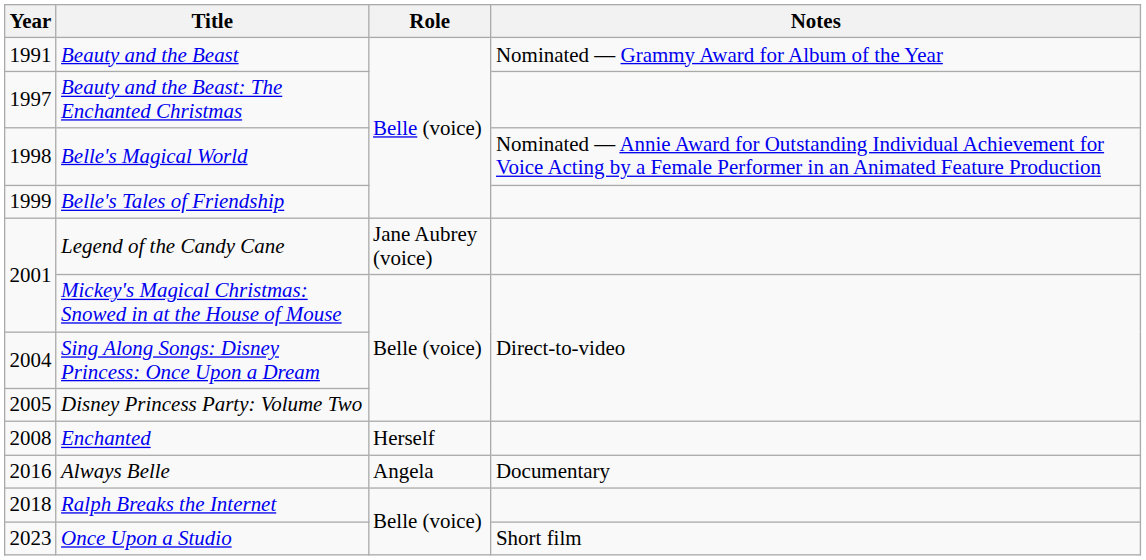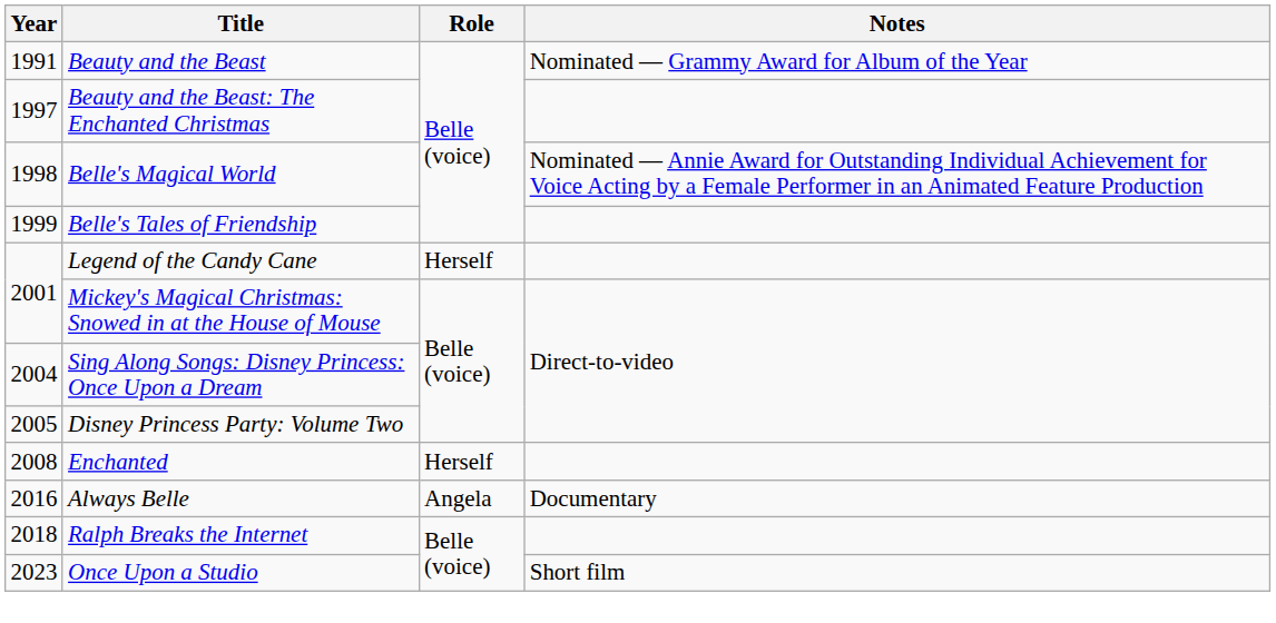 <table class="wikitable sortable">
 <tr>
 <th>Year</th>
 <th>Title</th>
 <th>Role</th>
 <th>Notes</th>
 </tr>
 <tr>
 <td>1991</td>
 <td><em><a href='#'>Beauty and the Beast</a></em></td>
 <td rowspan="4"><a href='#'>Belle</a> (voice)</td>
 <td>Nominated — <a href='#'>Grammy Award for Album of the Year</a></td>
 </tr>
 <tr>
 <td>1997</td>
 <td><em><a href='#'>Beauty and the Beast: The Enchanted Christmas</a></em></td>
 <td></td>
 </tr>
 <tr>
 <td>1998</td>
 <td><em><a href='#'>Belle's Magical World</a></em></td>
 <td>Nominated — <a href='#'>Annie Award for Outstanding Individual Achievement for Voice Acting by a Female Performer in an Animated Feature Production</a></td>
 </tr>
 <tr>
 <td>1999</td>
 <td><em><a href='#'>Belle's Tales of Friendship</a></em></td>
 <td></td>
 </tr>
 <tr>
 <td rowspan ="2">2001</td>
 <td><em>Legend of the Candy Cane</em></td>
-<td>Jane Aubrey (voice)</td>
+<td>Herself</td>
 <td></td>
 </tr>
 <tr>
 <td><em><a href='#'>Mickey's Magical Christmas: Snowed in at the House of Mouse</a></em></td>
 <td rowspan="3">Belle (voice)</td>
 <td rowspan= "3">Direct-to-video</td>
 </tr>
 <tr>
 <td>2004</td>
 <td><em><a href='#'>Sing Along Songs: Disney Princess: Once Upon a Dream</a></em></td>
 </tr>
 <tr>
 <td>2005</td>
 <td><em>Disney Princess Party: Volume Two</em></td>
 </tr>
 <tr>
 <td>2008</td>
 <td><em><a href='#'>Enchanted</a></em></td>
 <td>Herself</td>
 <td></td>
 </tr>
 <tr>
 <td>2016</td>
 <td><em> Always Belle</em></td>
 <td>Angela</td>
 <td>Documentary</td>
 </tr>
 <tr>
 <td>2018</td>
 <td><em><a href='#'>Ralph Breaks the Internet</a></em></td>
 <td rowspan="2">Belle (voice)</td>
 <td></td>
 </tr>
 <tr>
 <td>2023</td>
 <td><em><a href='#'>Once Upon a Studio</a></em></td>
 <td>Short film</td>
 </tr>
 </table>
